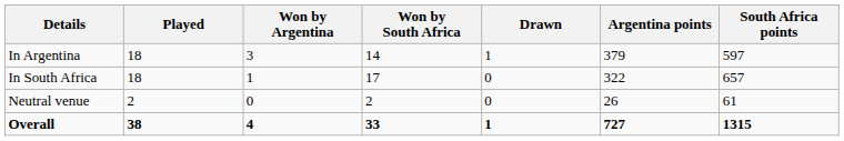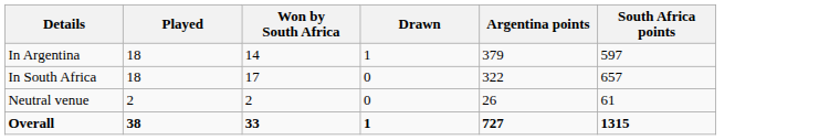 <table class="wikitable sortable">
 <tr>
 <th width="125">Details</th>
 <th width="125">Played</th>
-<th width="125">Won by<br>Argentina</th>
 <th width="125">Won by<br>South Africa</th>
 <th width="125">Drawn</th>
 <th width="125">Argentina points</th>
 <th width="125">South Africa points</th>
 </tr>
 <tr>
 <td>In Argentina</td>
 <td>18</td>
-<td>3</td>
 <td>14</td>
 <td>1</td>
 <td>379</td>
 <td>597</td>
 </tr>
 <tr>
 <td>In South Africa</td>
 <td>18</td>
-<td>1</td>
 <td>17</td>
 <td>0</td>
 <td>322</td>
 <td>657</td>
 </tr>
 <tr>
 <td>Neutral venue</td>
 <td>2</td>
-<td>0</td>
 <td>2</td>
 <td>0</td>
 <td>26</td>
 <td>61</td>
 </tr>
 <tr>
 <td><strong>Overall</strong></td>
 <td><strong>38</strong></td>
-<td><strong>4</strong></td>
 <td><strong>33</strong></td>
 <td><strong>1</strong></td>
 <td><strong>727</strong></td>
 <td><strong>1315</strong></td>
 </tr>
 </table>
